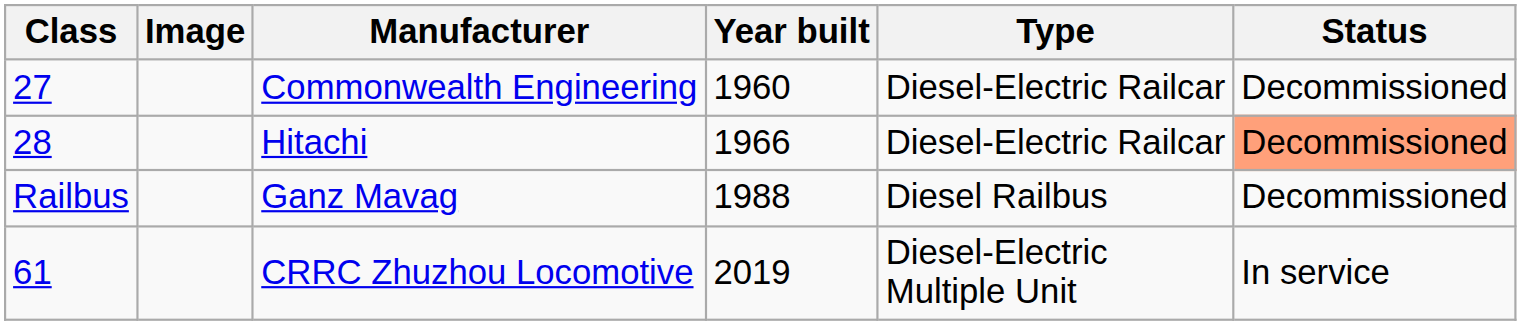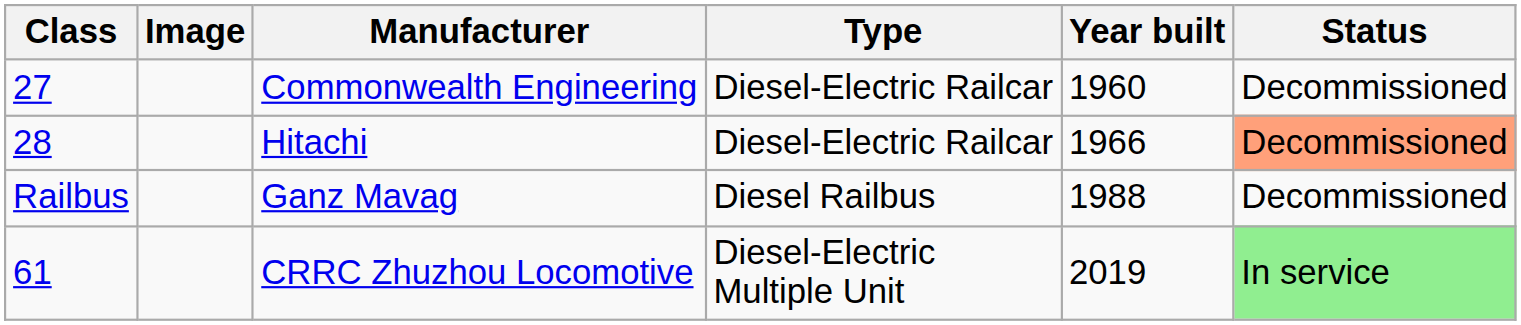 <table class="wikitable">
 <tr>
 <th>Class</th>
 <th>Image</th>
 <th>Manufacturer</th>
+<th>Type</th>
 <th>Year built</th>
-<th>Type</th>
 <th>Status</th>
 </tr>
 <tr>
 <td><a href='#'>27</a></td>
 <td></td>
 <td> <a href='#'>Commonwealth Engineering</a></td>
+<td>Diesel-Electric Railcar</td>
 <td>1960</td>
-<td>Diesel-Electric Railcar</td>
 <td>Decommissioned</td>
 </tr>
 <tr>
 <td><a href='#'>28</a></td>
 <td></td>
 <td> <a href='#'>Hitachi</a></td>
+<td>Diesel-Electric Railcar</td>
 <td>1966</td>
-<td>Diesel-Electric Railcar</td>
 <td style="background: lightsalmon;">Decommissioned</td>
 </tr>
 <tr>
 <td><a href='#'>Railbus</a></td>
 <td></td>
 <td> <a href='#'>Ganz Mavag</a></td>
+<td>Diesel Railbus</td>
 <td>1988</td>
-<td>Diesel Railbus</td>
 <td>Decommissioned</td>
 </tr>
 <tr>
 <td><a href='#'>61</a></td>
 <td></td>
 <td> <a href='#'>CRRC Zhuzhou Locomotive</a></td>
+<td>Diesel-Electric<br>Multiple Unit</td>
 <td>2019</td>
-<td>Diesel-Electric<br>Multiple Unit</td>
-<td>In service</td>
+<td style="background: lightgreen;">In service</td>
 </tr>
 </table>
